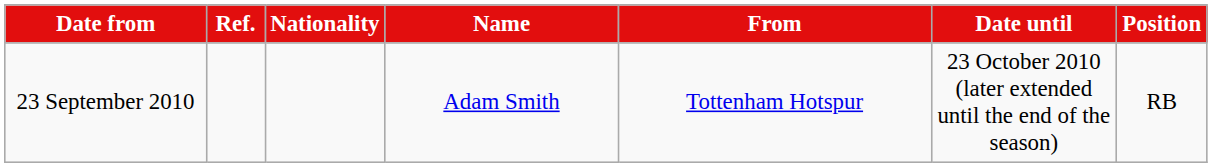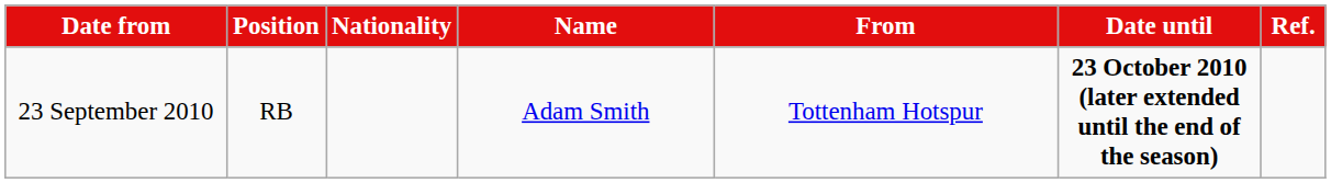 <table class="wikitable" style="text-align:center; font-size:90%; ">
 <tr>
 <th style="background:#e20e0e; color:white; width:120px;">Date from</th>
-<th style="background:#e20e0e; color:white; width:30px;">Ref.</th>
+<th style="background:#e20e0e; color:white; width:50px;">Position</th>
 <th style="background:#e20e0e; color:white; width:50px;">Nationality</th>
 <th style="background:#e20e0e; color:white; width:140px;">Name</th>
 <th style="background:#e20e0e; color:white; width:190px;">From</th>
 <th style="background:#e20e0e; color:white; width:110px;">Date until</th>
-<th style="background:#e20e0e; color:white; width:50px;">Position</th>
+<th style="background:#e20e0e; color:white; width:30px;">Ref.</th>
 </tr>
 <tr>
 <td>23 September 2010</td>
-<td></td>
+<td>RB</td>
 <td></td>
 <td><a href='#'>Adam Smith</a></td>
 <td><a href='#'>Tottenham Hotspur</a></td>
-<td>23 October 2010 (later extended until the end of the season)</td>
-<td>RB</td>
+<td><strong>23 October 2010 (later extended until the end of the season)</strong></td>
+<td></td>
 </tr>
 </table>
